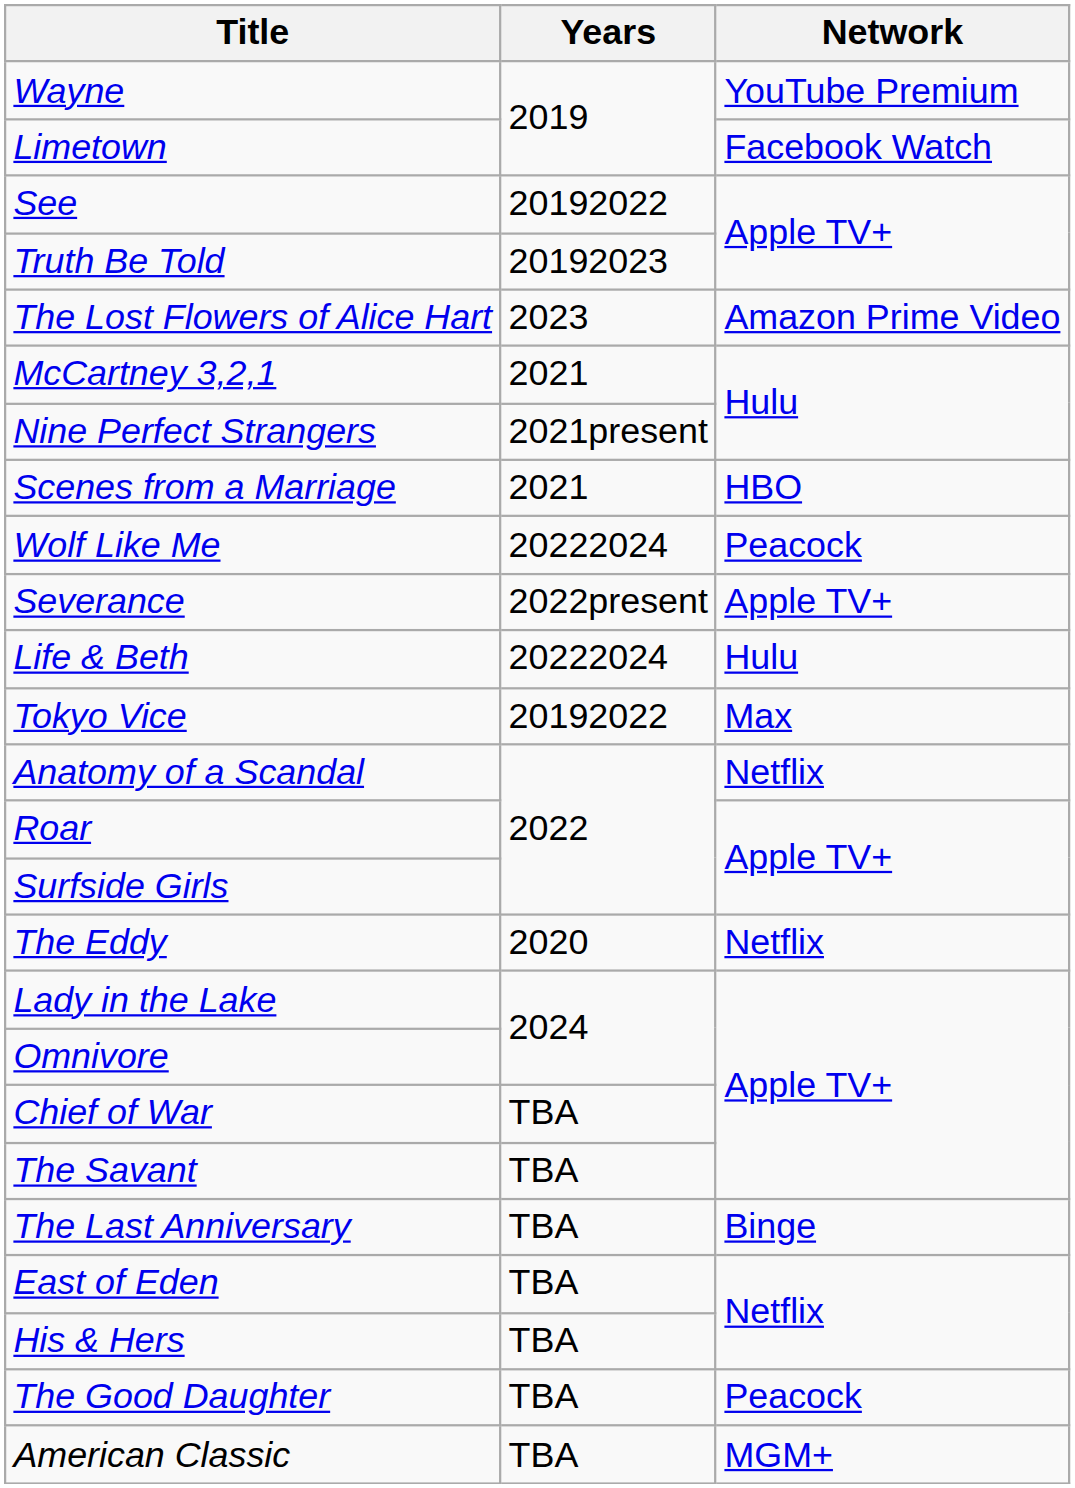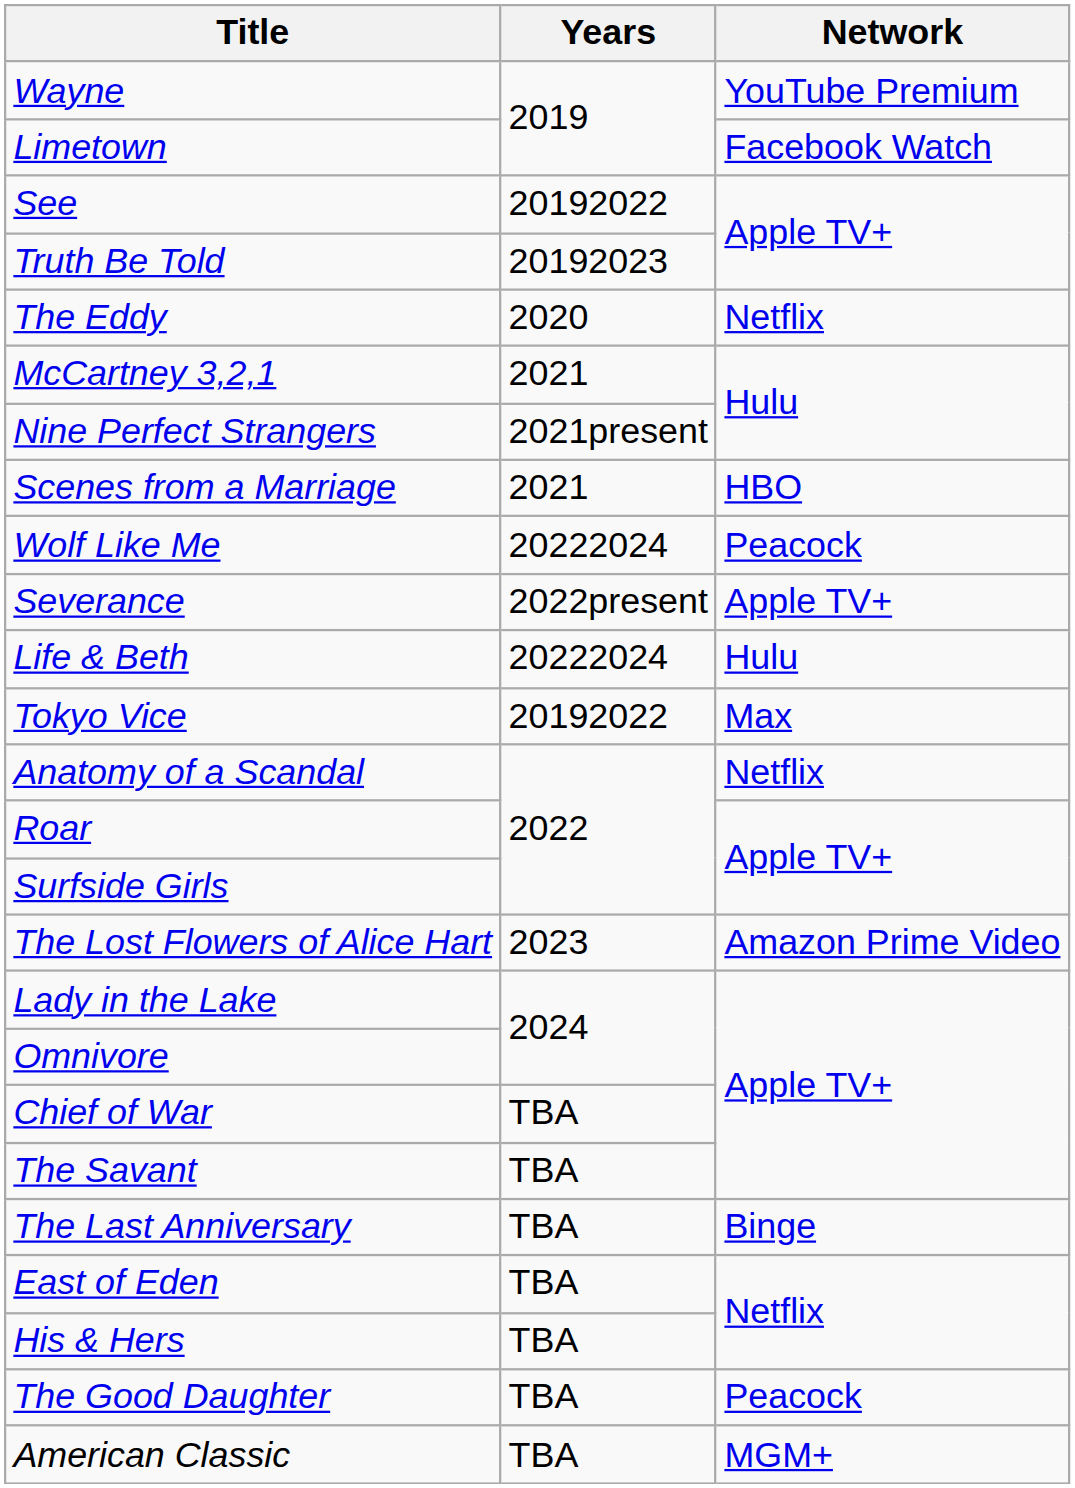 <table class="wikitable sortable">
 <tr>
 <th>Title</th>
 <th>Years</th>
 <th>Network</th>
 </tr>
 <tr>
 <td><em><a href='#'>Wayne</a></em></td>
 <td rowspan="2">2019</td>
 <td><a href='#'>YouTube Premium</a></td>
 </tr>
 <tr>
 <td><em><a href='#'>Limetown</a></em></td>
 <td><a href='#'>Facebook Watch</a></td>
 </tr>
 <tr>
 <td><em><a href='#'>See</a></em></td>
 <td>20192022</td>
 <td rowspan="2"><a href='#'>Apple TV+</a></td>
 </tr>
 <tr>
 <td><em><a href='#'>Truth Be Told</a></em></td>
 <td>20192023</td>
 </tr>
 <tr>
-<td><em><a href='#'>The Lost Flowers of Alice Hart</a></em></td>
-<td>2023</td>
-<td><a href='#'>Amazon Prime Video</a></td>
+<td><em><a href='#'>The Eddy</a></em></td>
+<td>2020</td>
+<td><a href='#'>Netflix</a></td>
 </tr>
 <tr>
 <td><em><a href='#'>McCartney 3,2,1</a></em></td>
 <td>2021</td>
 <td rowspan="2"><a href='#'>Hulu</a></td>
 </tr>
 <tr>
 <td><em><a href='#'>Nine Perfect Strangers</a></em></td>
 <td>2021present</td>
 </tr>
 <tr>
 <td><em><a href='#'>Scenes from a Marriage</a></em></td>
 <td>2021</td>
 <td><a href='#'>HBO</a></td>
 </tr>
 <tr>
 <td><em><a href='#'>Wolf Like Me</a></em></td>
 <td>20222024</td>
 <td><a href='#'>Peacock</a></td>
 </tr>
 <tr>
 <td><em><a href='#'>Severance</a></em></td>
 <td>2022present</td>
 <td><a href='#'>Apple TV+</a></td>
 </tr>
 <tr>
 <td><em><a href='#'>Life & Beth</a></em></td>
 <td>20222024</td>
 <td><a href='#'>Hulu</a></td>
 </tr>
 <tr>
 <td><em><a href='#'>Tokyo Vice</a></em></td>
 <td>20192022</td>
 <td><a href='#'>Max</a></td>
 </tr>
 <tr>
 <td><em><a href='#'>Anatomy of a Scandal</a></em></td>
 <td rowspan="3">2022</td>
 <td><a href='#'>Netflix</a></td>
 </tr>
 <tr>
 <td><em><a href='#'>Roar</a></em></td>
 <td rowspan="2"><a href='#'>Apple TV+</a></td>
 </tr>
 <tr>
 <td><em><a href='#'>Surfside Girls</a></em></td>
 </tr>
 <tr>
-<td><em><a href='#'>The Eddy</a></em></td>
-<td>2020</td>
-<td><a href='#'>Netflix</a></td>
+<td><em><a href='#'>The Lost Flowers of Alice Hart</a></em></td>
+<td>2023</td>
+<td><a href='#'>Amazon Prime Video</a></td>
 </tr>
 <tr>
 <td><em><a href='#'>Lady in the Lake</a></em></td>
 <td rowspan="2">2024</td>
 <td rowspan="4"><a href='#'>Apple TV+</a></td>
 </tr>
 <tr>
 <td><em><a href='#'>Omnivore</a></em></td>
 </tr>
 <tr>
 <td><em><a href='#'>Chief of War</a></em></td>
 <td>TBA</td>
 </tr>
 <tr>
 <td><em><a href='#'>The Savant</a></em></td>
 <td>TBA</td>
 </tr>
 <tr>
 <td><em><a href='#'>The Last Anniversary</a></em></td>
 <td>TBA</td>
 <td><a href='#'>Binge</a></td>
 </tr>
 <tr>
 <td><em><a href='#'>East of Eden</a></em></td>
 <td>TBA</td>
 <td rowspan="2"><a href='#'>Netflix</a></td>
 </tr>
 <tr>
 <td><em><a href='#'>His & Hers</a></em></td>
 <td>TBA</td>
 </tr>
 <tr>
 <td><em><a href='#'>The Good Daughter</a></em></td>
 <td>TBA</td>
 <td><a href='#'>Peacock</a></td>
 </tr>
 <tr>
 <td><em>American Classic</em></td>
 <td>TBA</td>
 <td><a href='#'>MGM+</a></td>
 </tr>
 </table>
